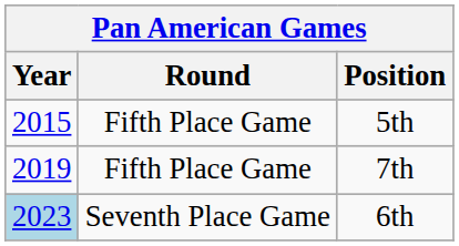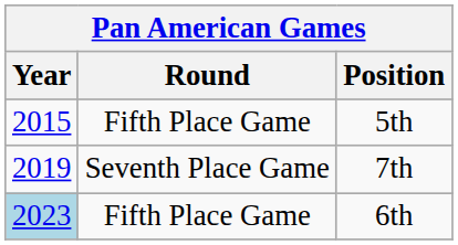 <table class="wikitable" style="text-align: center;">
 <tr>
 <th colspan=3><a href='#'>Pan American Games</a></th>
 </tr>
 <tr>
 <th>Year</th>
 <th>Round</th>
 <th>Position</th>
 </tr>
 <tr>
 <td> <a href='#'>2015</a></td>
 <td>Fifth Place Game</td>
 <td>5th</td>
 </tr>
 <tr>
 <td> <a href='#'>2019</a></td>
-<td>Fifth Place Game</td>
+<td>Seventh Place Game</td>
 <td>7th</td>
 </tr>
 <tr>
 <td style="background: lightblue;"> <a href='#'>2023</a></td>
-<td>Seventh Place Game</td>
+<td>Fifth Place Game</td>
 <td>6th</td>
 </tr>
 </table>
